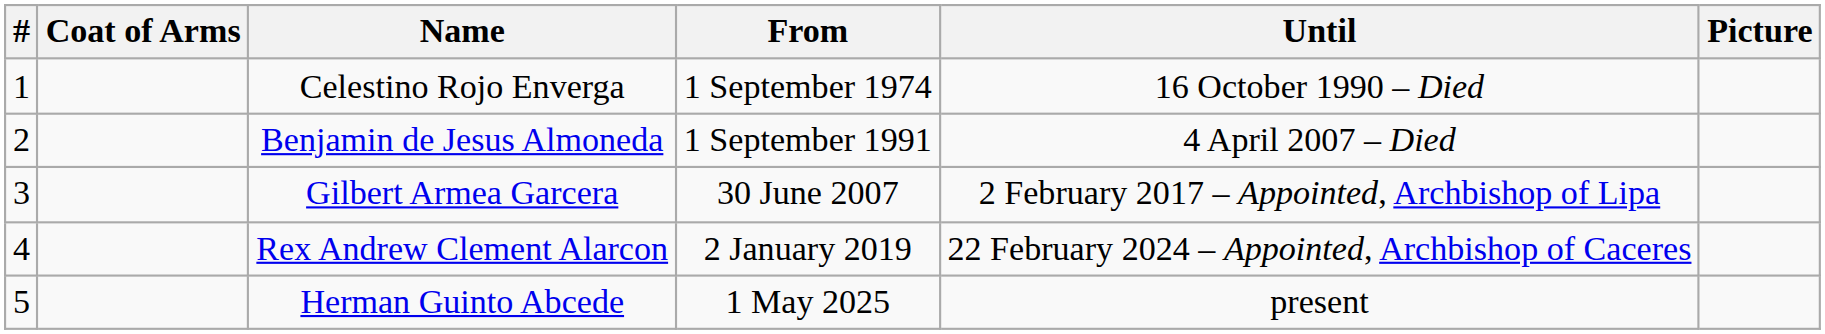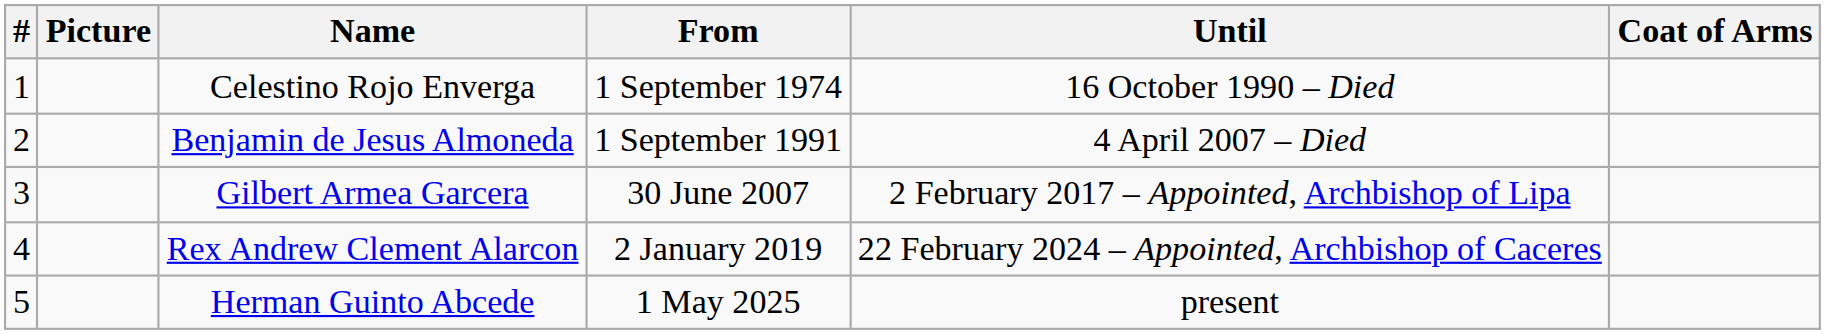 <table class="wikitable">
 <tr>
 <th>#</th>
-<th>Coat of Arms</th>
+<th>Picture</th>
 <th>Name</th>
 <th>From</th>
 <th>Until</th>
-<th>Picture</th>
+<th>Coat of Arms</th>
 </tr>
 <tr>
 <td align="center">1</td>
 <td></td>
 <td align="center">Celestino Rojo Enverga</td>
 <td align="center">1 September 1974</td>
 <td align="center">16 October 1990 – <em>Died</em></td>
 <td></td>
 </tr>
 <tr>
 <td align="center">2</td>
 <td></td>
 <td align="center"><a href='#'>Benjamin de Jesus Almoneda</a></td>
 <td align="center">1 September 1991</td>
 <td align="center">4 April 2007 – <em>Died</em></td>
 <td></td>
 </tr>
 <tr>
 <td align="center">3</td>
 <td></td>
 <td align="center"><a href='#'>Gilbert Armea Garcera</a></td>
 <td align="center">30 June 2007</td>
 <td align="center">2 February 2017 – <em>Appointed</em>, <a href='#'>Archbishop of Lipa</a></td>
 <td></td>
 </tr>
 <tr>
 <td align="center">4</td>
 <td></td>
 <td align="center"><a href='#'>Rex Andrew Clement Alarcon</a></td>
 <td align="center">2 January 2019</td>
 <td align="center">22 February 2024 – <em>Appointed</em>, <a href='#'>Archbishop of Caceres</a></td>
 <td></td>
 </tr>
 <tr>
 <td align="center">5</td>
 <td></td>
 <td align="center"><a href='#'>Herman Guinto Abcede</a></td>
 <td align="center">1 May 2025</td>
 <td align="center">present</td>
 <td></td>
 </tr>
 </table>
